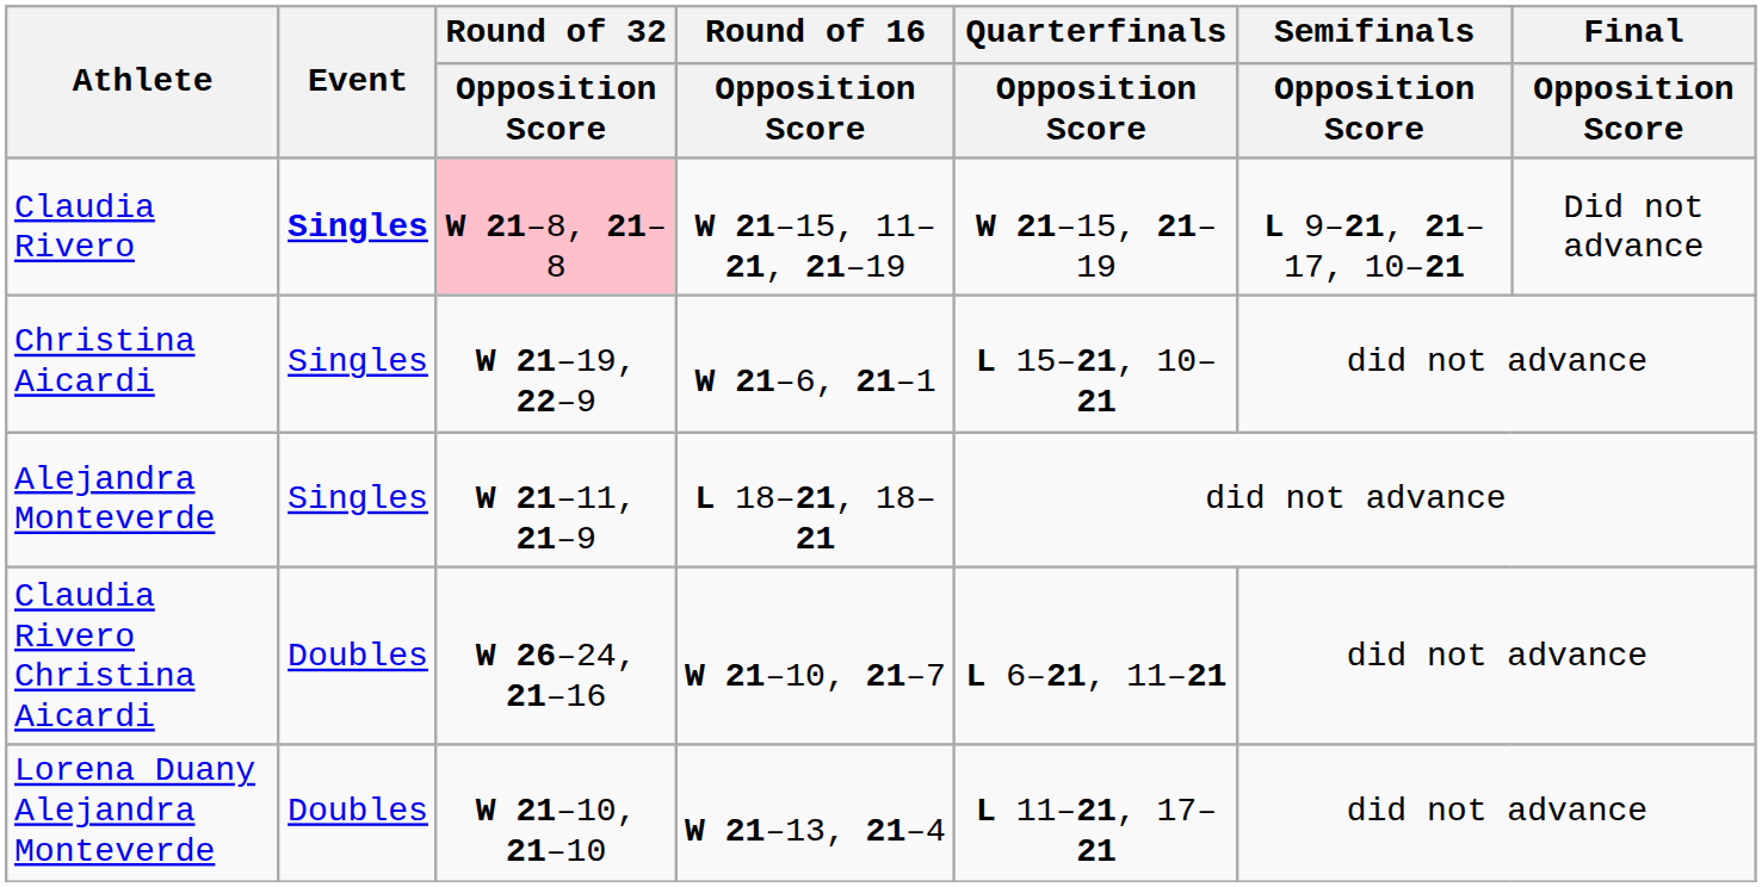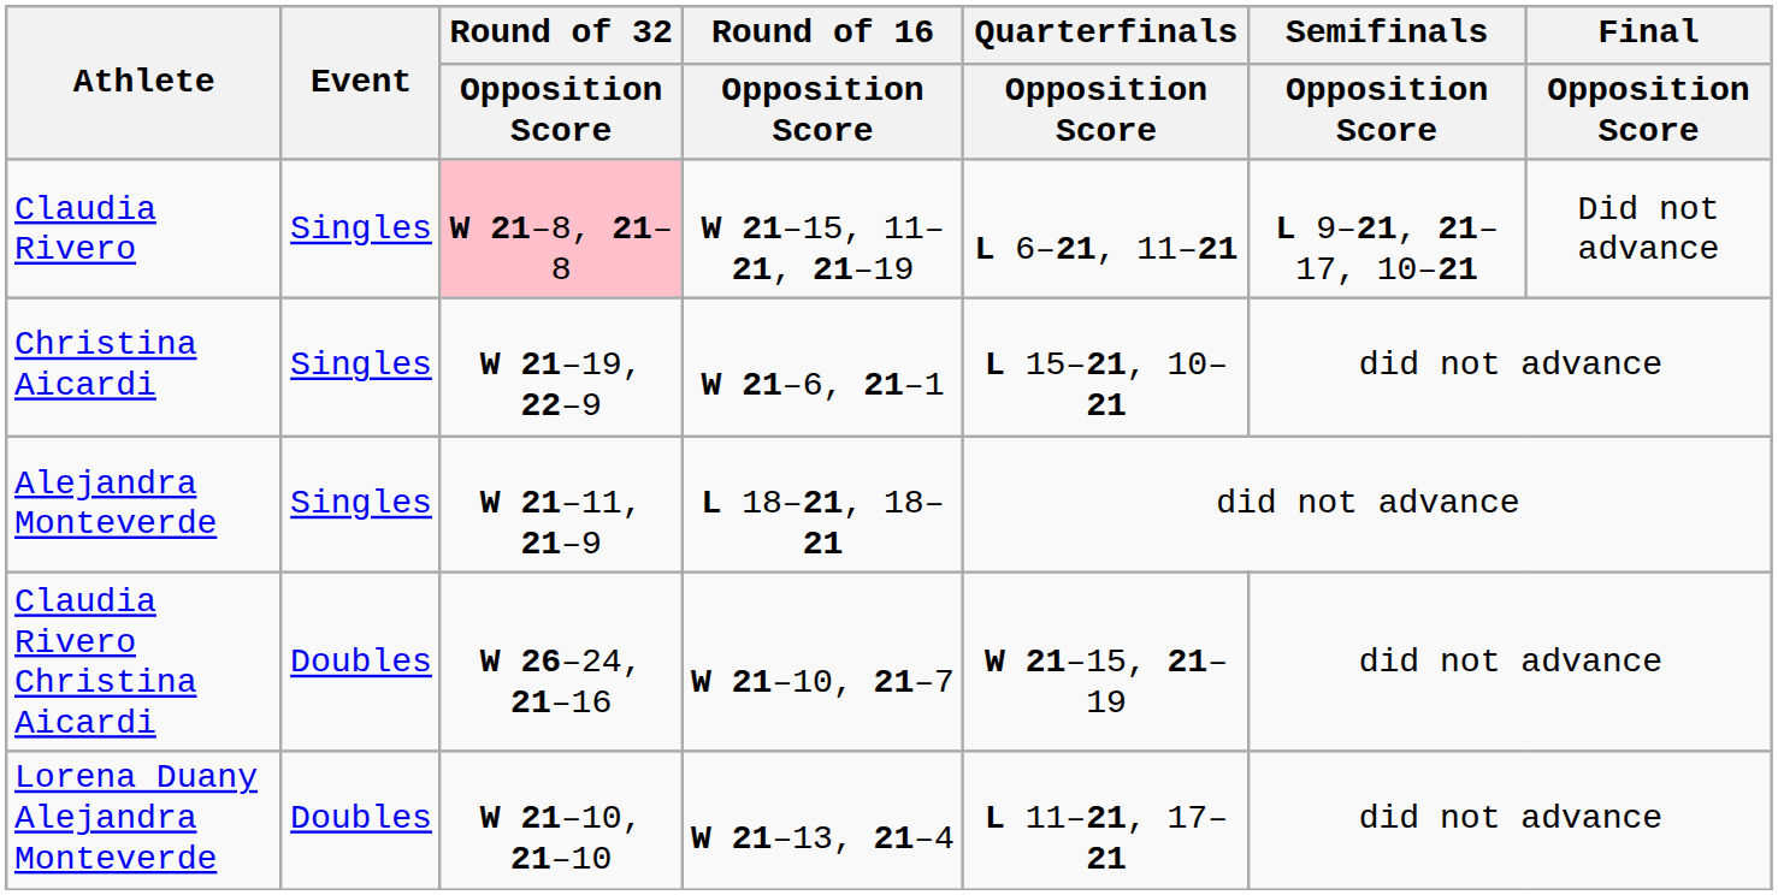 <table class="wikitable" border="1" style="font-size:90%">
 <tr>
 <th rowspan=2>Athlete</th>
 <th rowspan=2>Event</th>
 <th>Round of 32</th>
 <th>Round of 16</th>
 <th>Quarterfinals</th>
 <th>Semifinals</th>
 <th>Final</th>
 </tr>
 <tr>
 <th>Opposition<br>Score</th>
 <th>Opposition<br>Score</th>
 <th>Opposition<br>Score</th>
 <th>Opposition<br>Score</th>
 <th>Opposition<br>Score</th>
 </tr>
 <tr>
 <td><a href='#'>Claudia Rivero</a></td>
-<td><strong><a href='#'>Singles</a></strong></td>
+<td><a href='#'>Singles</a></td>
 <td align=center style="background: pink;"><br><strong>W</strong> <strong>21</strong>–8, <strong>21</strong>–8</td>
 <td align=center><br><strong>W</strong> <strong>21</strong>–15, 11–<strong>21</strong>, <strong>21</strong>–19</td>
-<td align=center><br><strong>W</strong> <strong>21</strong>–15, <strong>21</strong>–19</td>
+<td align=center><br><strong>L</strong> 6–<strong>21</strong>, 11–<strong>21</strong></td>
 <td align=center><br><strong>L</strong> 9–<strong>21</strong>, <strong>21</strong>–17, 10–<strong>21</strong><br></td>
 <td align=center>Did not advance</td>
 </tr>
 <tr>
 <td><a href='#'>Christina Aicardi</a></td>
 <td><a href='#'>Singles</a></td>
 <td align=center><br><strong>W</strong> <strong>21</strong>–19, <strong>22</strong>–9</td>
 <td align=center><br><strong>W</strong> <strong>21</strong>–6, <strong>21</strong>–1</td>
 <td align=center><br><strong>L</strong> 15–<strong>21</strong>, 10–<strong>21</strong></td>
 <td align=center colspan=3>did not advance</td>
 </tr>
 <tr>
 <td><a href='#'>Alejandra Monteverde</a></td>
 <td><a href='#'>Singles</a></td>
 <td align=center><br><strong>W</strong> <strong>21</strong>–11, <strong>21</strong>–9</td>
 <td align=center><br><strong>L</strong> 18–<strong>21</strong>, 18–<strong>21</strong></td>
 <td align=center colspan=5>did not advance</td>
 </tr>
 <tr>
 <td><a href='#'>Claudia Rivero</a><br><a href='#'>Christina Aicardi</a></td>
 <td><a href='#'>Doubles</a></td>
 <td align=center><br><strong>W</strong> <strong>26</strong>–24, <strong>21</strong>–16</td>
 <td align=center><br><strong>W</strong> <strong>21</strong>–10, <strong>21</strong>–7</td>
-<td align=center><br><strong>L</strong> 6–<strong>21</strong>, 11–<strong>21</strong></td>
+<td align=center><br><strong>W</strong> <strong>21</strong>–15, <strong>21</strong>–19</td>
 <td align=center colspan=4>did not advance</td>
 </tr>
 <tr>
 <td><a href='#'>Lorena Duany</a><br><a href='#'>Alejandra Monteverde</a></td>
 <td><a href='#'>Doubles</a></td>
 <td align=center><br><strong>W</strong> <strong>21</strong>–10, <strong>21</strong>–10</td>
 <td align=center><br><strong>W</strong> <strong>21</strong>–13, <strong>21</strong>–4</td>
 <td align=center><br><strong>L</strong> 11–<strong>21</strong>, 17–<strong>21</strong></td>
 <td align=center colspan=4>did not advance</td>
 </tr>
 </table>
